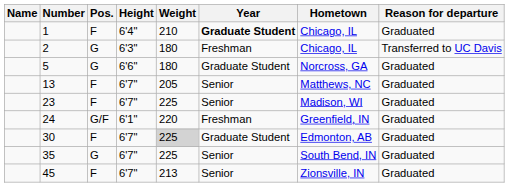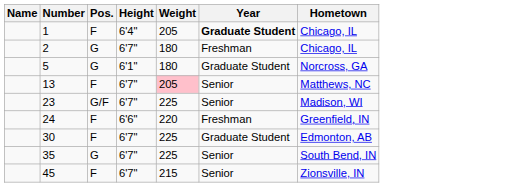 <table class="wikitable sortable" border="1">
 <tr>
 <th>Name</th>
 <th>Number</th>
 <th>Pos.</th>
 <th>Height</th>
 <th>Weight</th>
 <th>Year</th>
 <th>Hometown</th>
-<th class="unsortable">Reason for departure</th>
 </tr>
 <tr>
 <td></td>
 <td>1</td>
 <td>F</td>
 <td>6'4"</td>
-<td>210</td>
+<td>205</td>
 <td><strong>Graduate Student</strong></td>
 <td><a href='#'>Chicago, IL</a></td>
-<td>Graduated</td>
 </tr>
 <tr>
 <td></td>
 <td>2</td>
 <td>G</td>
-<td>6'3"</td>
+<td>6'7"</td>
 <td>180</td>
 <td>Freshman</td>
 <td><a href='#'>Chicago, IL</a></td>
-<td>Transferred to <a href='#'>UC Davis</a></td>
 </tr>
 <tr>
 <td></td>
 <td>5</td>
 <td>G</td>
-<td>6'6"</td>
+<td>6'1"</td>
 <td>180</td>
 <td>Graduate Student</td>
 <td><a href='#'>Norcross, GA</a></td>
-<td>Graduated</td>
 </tr>
 <tr>
 <td></td>
 <td>13</td>
 <td>F</td>
 <td>6'7"</td>
-<td>205</td>
+<td style="background: pink;">205</td>
 <td>Senior</td>
 <td><a href='#'>Matthews, NC</a></td>
-<td>Graduated</td>
 </tr>
 <tr>
 <td></td>
 <td>23</td>
-<td>F</td>
+<td>G/F</td>
 <td>6'7"</td>
 <td>225</td>
 <td>Senior</td>
 <td><a href='#'>Madison, WI</a></td>
-<td>Graduated</td>
 </tr>
 <tr>
 <td></td>
 <td>24</td>
-<td>G/F</td>
-<td>6'1"</td>
+<td>F</td>
+<td>6'6"</td>
 <td>220</td>
 <td>Freshman</td>
 <td><a href='#'>Greenfield, IN</a></td>
-<td>Graduated</td>
 </tr>
 <tr>
 <td></td>
 <td>30</td>
 <td>F</td>
 <td>6'7"</td>
-<td style="background: lightgrey;">225</td>
+<td>225</td>
 <td>Graduate Student</td>
 <td><a href='#'>Edmonton, AB</a></td>
-<td>Graduated</td>
 </tr>
 <tr>
 <td></td>
 <td>35</td>
 <td>G</td>
 <td>6'7"</td>
 <td>225</td>
 <td>Senior</td>
 <td><a href='#'>South Bend, IN</a></td>
-<td>Graduated</td>
 </tr>
 <tr>
 <td></td>
 <td>45</td>
 <td>F</td>
 <td>6'7"</td>
-<td>213</td>
+<td>215</td>
 <td>Senior</td>
 <td><a href='#'>Zionsville, IN</a></td>
-<td>Graduated</td>
 </tr>
 </table>
